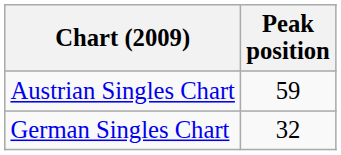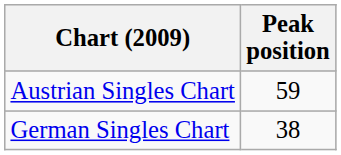 <table class="wikitable sortable">
 <tr>
 <th>Chart (2009)</th>
 <th>Peak<br>position</th>
 </tr>
 <tr>
 <td><a href='#'>Austrian Singles Chart</a></td>
 <td style="text-align:center;">59</td>
 </tr>
 <tr>
 <td><a href='#'>German Singles Chart</a></td>
-<td style="text-align:center;">32</td>
+<td style="text-align:center;">38</td>
 </tr>
 </table>
